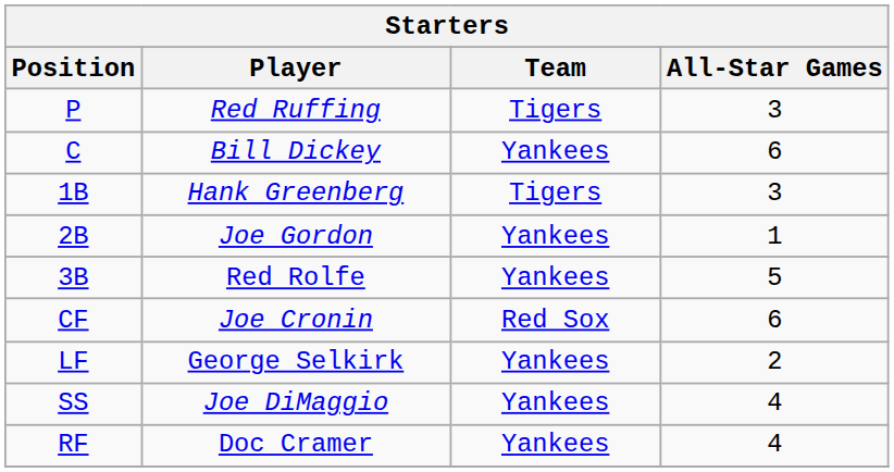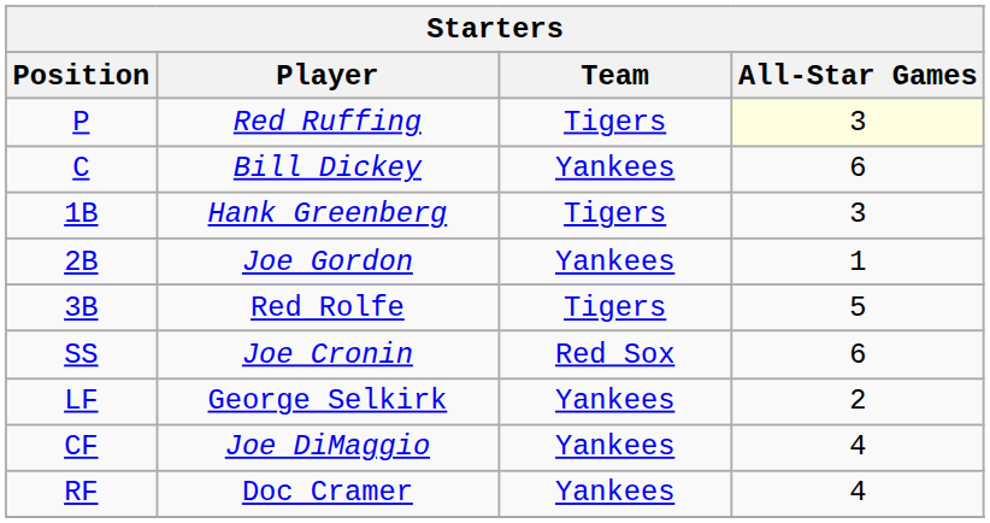 <table class="wikitable" style="font-size: 100%; text-align:right;">
 <tr>
 <th colspan="4">Starters</th>
 </tr>
 <tr>
 <th>Position</th>
 <th width="150">Player</th>
 <th width="100">Team</th>
 <th>All-Star Games</th>
 </tr>
 <tr>
 <td align="center"><a href='#'>P</a></td>
 <td align="center"><em><a href='#'>Red Ruffing</a></em></td>
 <td align="center"><a href='#'>Tigers</a></td>
-<td align="center">3</td>
+<td align="center" style="background: lightyellow;">3</td>
 </tr>
 <tr>
 <td align="center"><a href='#'>C</a></td>
 <td align="center"><em><a href='#'>Bill Dickey</a></em></td>
 <td align="center"><a href='#'>Yankees</a></td>
 <td align="center">6</td>
 </tr>
 <tr>
 <td align="center"><a href='#'>1B</a></td>
 <td align="center"><em><a href='#'>Hank Greenberg</a></em></td>
 <td align="center"><a href='#'>Tigers</a></td>
 <td align="center">3</td>
 </tr>
 <tr>
 <td align="center"><a href='#'>2B</a></td>
 <td align="center"><em><a href='#'>Joe Gordon</a></em></td>
 <td align="center"><a href='#'>Yankees</a></td>
 <td align="center">1</td>
 </tr>
 <tr>
 <td align="center"><a href='#'>3B</a></td>
 <td align="center"><a href='#'>Red Rolfe</a></td>
-<td align="center"><a href='#'>Yankees</a></td>
+<td align="center"><a href='#'>Tigers</a></td>
 <td align="center">5</td>
 </tr>
 <tr>
-<td align="center"><a href='#'>CF</a></td>
+<td align="center"><a href='#'>SS</a></td>
 <td align="center"><em><a href='#'>Joe Cronin</a></em></td>
 <td align="center"><a href='#'>Red Sox</a></td>
 <td align="center">6</td>
 </tr>
 <tr>
 <td align="center"><a href='#'>LF</a></td>
 <td align="center"><a href='#'>George Selkirk</a></td>
 <td align="center"><a href='#'>Yankees</a></td>
 <td align="center">2</td>
 </tr>
 <tr>
-<td align="center"><a href='#'>SS</a></td>
+<td align="center"><a href='#'>CF</a></td>
 <td align="center"><em><a href='#'>Joe DiMaggio</a></em></td>
 <td align="center"><a href='#'>Yankees</a></td>
 <td align="center">4</td>
 </tr>
 <tr>
 <td align="center"><a href='#'>RF</a></td>
 <td align="center"><a href='#'>Doc Cramer</a></td>
 <td align="center"><a href='#'>Yankees</a></td>
 <td align="center">4</td>
 </tr>
 <tr>
 </tr>
 </table>
